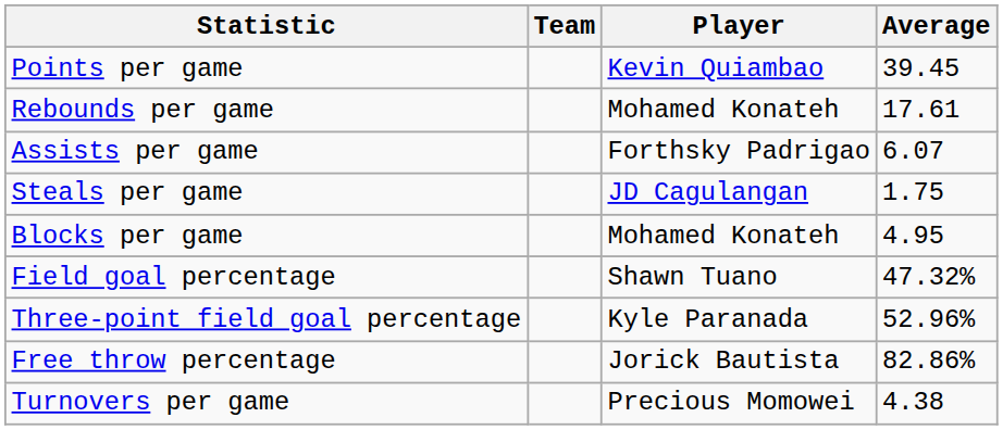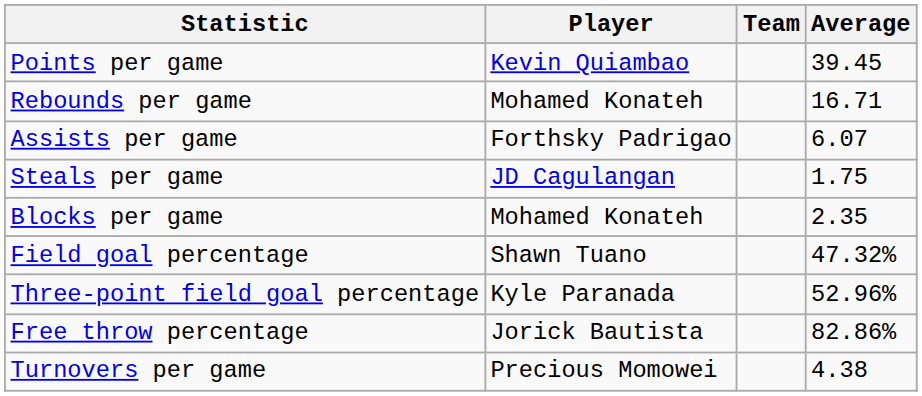 <table class="wikitable">
 <tr>
 <th>Statistic</th>
+<th>Player</th>
 <th>Team</th>
-<th>Player</th>
 <th>Average</th>
 </tr>
 <tr>
 <td><a href='#'>Points</a> per game</td>
+<td> <a href='#'>Kevin Quiambao</a></td>
 <td></td>
-<td> <a href='#'>Kevin Quiambao</a></td>
 <td>39.45</td>
 </tr>
 <tr>
 <td><a href='#'>Rebounds</a> per game</td>
+<td> Mohamed Konateh</td>
 <td></td>
-<td> Mohamed Konateh</td>
-<td>17.61</td>
+<td>16.71</td>
 </tr>
 <tr>
 <td><a href='#'>Assists</a> per game</td>
+<td> Forthsky Padrigao</td>
 <td></td>
-<td> Forthsky Padrigao</td>
 <td>6.07</td>
 </tr>
 <tr>
 <td><a href='#'>Steals</a> per game</td>
+<td> <a href='#'>JD Cagulangan</a></td>
 <td></td>
-<td> <a href='#'>JD Cagulangan</a></td>
 <td>1.75</td>
 </tr>
 <tr>
 <td><a href='#'>Blocks</a> per game</td>
+<td> Mohamed Konateh</td>
 <td></td>
-<td> Mohamed Konateh</td>
-<td>4.95</td>
+<td>2.35</td>
 </tr>
 <tr>
 <td><a href='#'>Field goal</a> percentage</td>
+<td> Shawn Tuano</td>
 <td></td>
-<td> Shawn Tuano</td>
 <td>47.32%</td>
 </tr>
 <tr>
 <td><a href='#'>Three-point field goal</a> percentage</td>
+<td> Kyle Paranada</td>
 <td></td>
-<td> Kyle Paranada</td>
 <td>52.96%</td>
 </tr>
 <tr>
 <td><a href='#'>Free throw</a> percentage</td>
+<td> Jorick Bautista</td>
 <td></td>
-<td> Jorick Bautista</td>
 <td>82.86%</td>
 </tr>
 <tr>
 <td><a href='#'>Turnovers</a> per game</td>
+<td> Precious Momowei</td>
 <td></td>
-<td> Precious Momowei</td>
 <td>4.38</td>
 </tr>
 </table>
